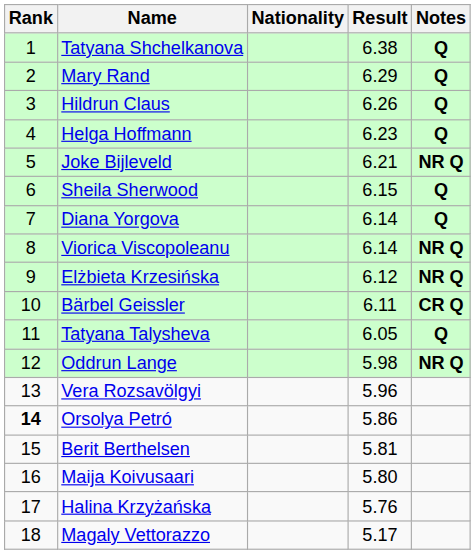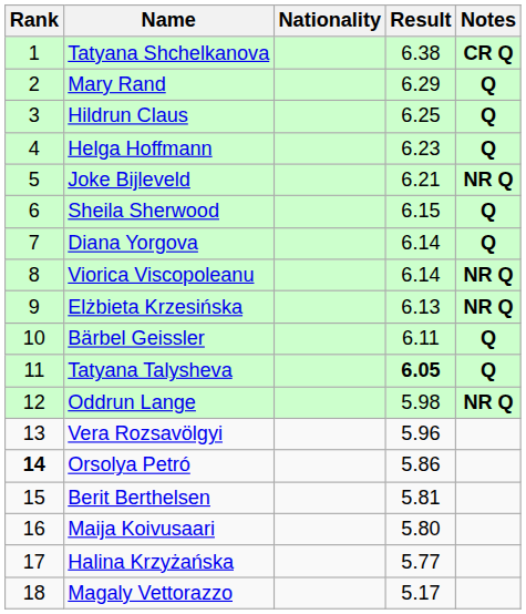 <table class="wikitable sortable" style="text-align:center">
 <tr>
 <th>Rank</th>
 <th>Name</th>
 <th>Nationality</th>
 <th>Result</th>
 <th>Notes</th>
 </tr>
 <tr bgcolor=ccffcc>
 <td>1</td>
 <td align=left><a href='#'>Tatyana Shchelkanova</a></td>
 <td align=left></td>
 <td>6.38</td>
-<td><strong>Q</strong></td>
+<td><strong>CR Q</strong></td>
 </tr>
 <tr bgcolor=ccffcc>
 <td>2</td>
 <td align=left><a href='#'>Mary Rand</a></td>
 <td align=left></td>
 <td>6.29</td>
 <td><strong>Q</strong></td>
 </tr>
 <tr bgcolor=ccffcc>
 <td>3</td>
 <td align=left><a href='#'>Hildrun Claus</a></td>
 <td align=left></td>
-<td>6.26</td>
+<td>6.25</td>
 <td><strong>Q</strong></td>
 </tr>
 <tr bgcolor=ccffcc>
 <td>4</td>
 <td align=left><a href='#'>Helga Hoffmann</a></td>
 <td align=left></td>
 <td>6.23</td>
 <td><strong>Q</strong></td>
 </tr>
 <tr bgcolor=ccffcc>
 <td>5</td>
 <td align=left><a href='#'>Joke Bijleveld</a></td>
 <td align=left></td>
 <td>6.21</td>
 <td><strong>NR Q</strong></td>
 </tr>
 <tr bgcolor=ccffcc>
 <td>6</td>
 <td align=left><a href='#'>Sheila Sherwood</a></td>
 <td align=left></td>
 <td>6.15</td>
 <td><strong>Q</strong></td>
 </tr>
 <tr bgcolor=ccffcc>
 <td>7</td>
 <td align=left><a href='#'>Diana Yorgova</a></td>
 <td align=left></td>
 <td>6.14</td>
 <td><strong>Q</strong></td>
 </tr>
 <tr bgcolor=ccffcc>
 <td>8</td>
 <td align=left><a href='#'>Viorica Viscopoleanu</a></td>
 <td align=left></td>
 <td>6.14</td>
 <td><strong>NR Q</strong></td>
 </tr>
 <tr bgcolor=ccffcc>
 <td>9</td>
 <td align=left><a href='#'>Elżbieta Krzesińska</a></td>
 <td align=left></td>
-<td>6.12</td>
+<td>6.13</td>
 <td><strong>NR Q</strong></td>
 </tr>
 <tr bgcolor=ccffcc>
 <td>10</td>
 <td align=left><a href='#'>Bärbel Geissler</a></td>
 <td align=left></td>
 <td>6.11</td>
-<td><strong>CR Q</strong></td>
+<td><strong>Q</strong></td>
 </tr>
 <tr bgcolor=ccffcc>
 <td>11</td>
 <td align=left><a href='#'>Tatyana Talysheva</a></td>
 <td align=left></td>
-<td>6.05</td>
+<td><strong>6.05</strong></td>
 <td><strong>Q</strong></td>
 </tr>
 <tr bgcolor=ccffcc>
 <td>12</td>
 <td align=left><a href='#'>Oddrun Lange</a></td>
 <td align=left></td>
 <td>5.98</td>
 <td><strong>NR Q</strong></td>
 </tr>
 <tr>
 <td>13</td>
 <td align=left><a href='#'>Vera Rozsavölgyi</a></td>
 <td align=left></td>
 <td>5.96</td>
 <td></td>
 </tr>
 <tr>
 <td><strong>14</strong></td>
 <td align=left><a href='#'>Orsolya Petró</a></td>
 <td align=left></td>
 <td>5.86</td>
 <td></td>
 </tr>
 <tr>
 <td>15</td>
 <td align=left><a href='#'>Berit Berthelsen</a></td>
 <td align=left></td>
 <td>5.81</td>
 <td></td>
 </tr>
 <tr>
 <td>16</td>
 <td align=left><a href='#'>Maija Koivusaari</a></td>
 <td align=left></td>
 <td>5.80</td>
 <td></td>
 </tr>
 <tr>
 <td>17</td>
 <td align=left><a href='#'>Halina Krzyżańska</a></td>
 <td align=left></td>
-<td>5.76</td>
+<td>5.77</td>
 <td></td>
 </tr>
 <tr>
 <td>18</td>
 <td align=left><a href='#'>Magaly Vettorazzo</a></td>
 <td align=left></td>
 <td>5.17</td>
 <td></td>
 </tr>
 </table>
